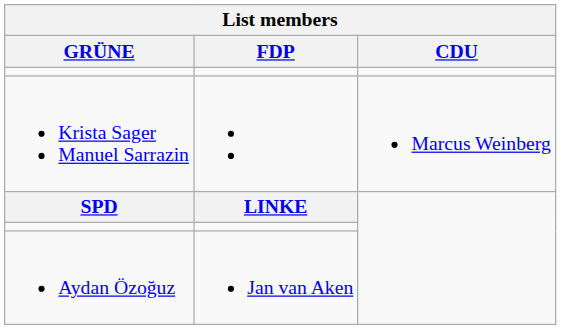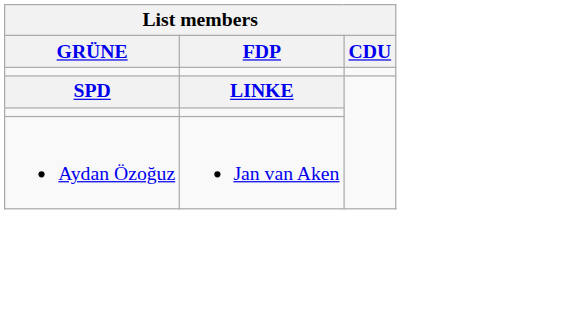 <table class=wikitable>
 <tr>
 <th colspan=3>List members</th>
 </tr>
 <tr>
 <th><a href='#'>GRÜNE</a></th>
 <th><a href='#'>FDP</a></th>
 <th><a href='#'>CDU</a></th>
 </tr>
 <tr>
 <td bgcolor=></td>
 <td bgcolor=></td>
 <td bgcolor=></td>
 </tr>
 <tr>
-<td><br><ul><li><a href='#'>Krista Sager</a></li><li><a href='#'>Manuel Sarrazin</a></li></ul></td>
-<td><br><ul><li></li><li></li></ul></td>
-<td><br><ul><li><a href='#'>Marcus Weinberg</a></li></ul></td>
-</tr>
-<tr>
 <th><a href='#'>SPD</a></th>
 <th><a href='#'>LINKE</a></th>
 </tr>
 <tr>
 <td bgcolor=></td>
 <td bgcolor=></td>
 </tr>
 <tr>
 <td><br><ul><li><a href='#'>Aydan Özoğuz</a></li></ul></td>
 <td><br><ul><li><a href='#'>Jan van Aken</a></li></ul></td>
 </tr>
 </table>
